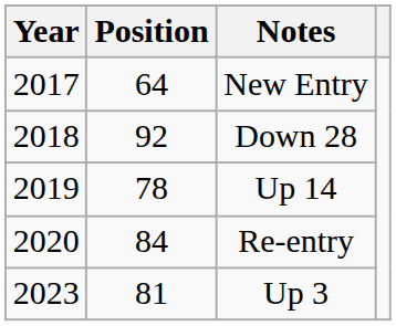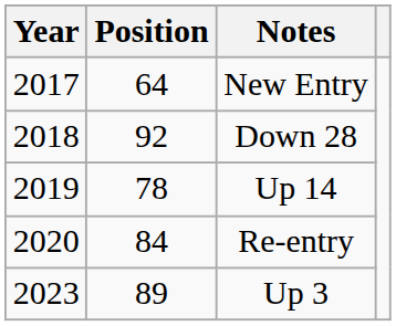 <table class="wikitable plainrowheaders" style="text-align:center;">
 <tr>
 <th>Year</th>
 <th>Position</th>
 <th>Notes</th>
 <th></th>
 </tr>
 <tr>
 <td>2017</td>
 <td>64</td>
 <td>New Entry</td>
 <td rowspan="5"></td>
 </tr>
 <tr>
 <td>2018</td>
 <td>92</td>
 <td>Down 28</td>
 </tr>
 <tr>
 <td>2019</td>
 <td>78</td>
 <td>Up 14</td>
 </tr>
 <tr>
 <td>2020</td>
 <td>84</td>
 <td>Re-entry</td>
 </tr>
 <tr>
 <td>2023</td>
-<td>81</td>
+<td>89</td>
 <td>Up 3</td>
 </tr>
 </table>
